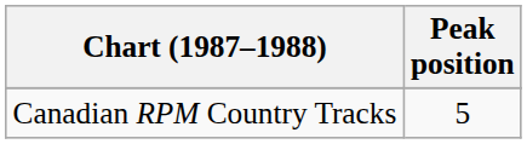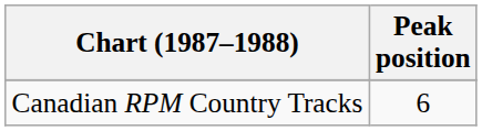 <table class="wikitable sortable">
 <tr>
 <th align="left">Chart (1987–1988)</th>
 <th align="center">Peak<br>position</th>
 </tr>
 <tr>
 </tr>
 <tr>
 <td align="left">Canadian <em>RPM</em> Country Tracks</td>
-<td align="center">5</td>
+<td align="center">6</td>
 </tr>
 </table>
